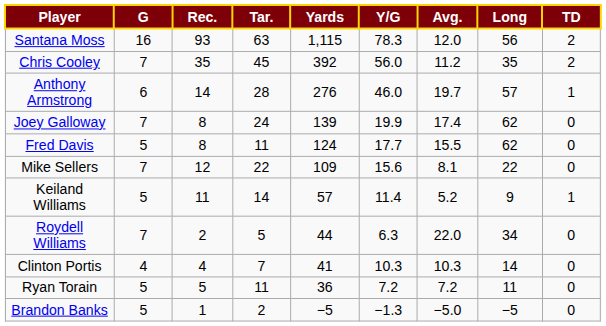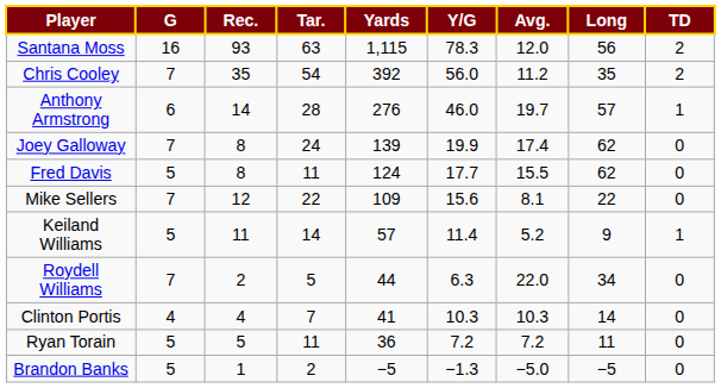 <table class="wikitable sortable" style="font-size:90%">
 <tr>
 <th style="background:#7d0008; color:white; border:2px solid gold; width:10%;">Player</th>
 <th style="background:#7d0008; color:white; border:2px solid gold; width:6%;">G</th>
 <th style="background:#7d0008; color:white; border:2px solid gold; width:6%;">Rec.</th>
 <th style="background:#7d0008; color:white; border:2px solid gold; width:6%;">Tar.</th>
 <th style="background:#7d0008; color:white; border:2px solid gold; width:6%;">Yards</th>
 <th style="background:#7d0008; color:white; border:2px solid gold; width:6%;">Y/G</th>
 <th style="background:#7d0008; color:white; border:2px solid gold; width:6%;">Avg.</th>
 <th style="background:#7d0008; color:white; border:2px solid gold; width:6%;">Long</th>
 <th style="background:#7d0008; color:white; border:2px solid gold; width:6%;">TD</th>
 </tr>
 <tr style="text-align:center;">
 <td><a href='#'>Santana Moss</a></td>
 <td>16</td>
 <td>93</td>
 <td>63</td>
 <td>1,115</td>
 <td>78.3</td>
 <td>12.0</td>
 <td>56</td>
 <td>2</td>
 </tr>
 <tr style="text-align:center;">
 <td><a href='#'>Chris Cooley</a></td>
 <td>7</td>
 <td>35</td>
-<td>45</td>
+<td>54</td>
 <td>392</td>
 <td>56.0</td>
 <td>11.2</td>
 <td>35</td>
 <td>2</td>
 </tr>
 <tr style="text-align:center;">
 <td><a href='#'>Anthony Armstrong</a></td>
 <td>6</td>
 <td>14</td>
 <td>28</td>
 <td>276</td>
 <td>46.0</td>
 <td>19.7</td>
 <td>57</td>
 <td>1</td>
 </tr>
 <tr style="text-align:center;">
 <td><a href='#'>Joey Galloway</a></td>
 <td>7</td>
 <td>8</td>
 <td>24</td>
 <td>139</td>
 <td>19.9</td>
 <td>17.4</td>
 <td>62</td>
 <td>0</td>
 </tr>
 <tr style="text-align:center;">
 <td><a href='#'>Fred Davis</a></td>
 <td>5</td>
 <td>8</td>
 <td>11</td>
 <td>124</td>
 <td>17.7</td>
 <td>15.5</td>
 <td>62</td>
 <td>0</td>
 </tr>
 <tr style="text-align:center;">
 <td>Mike Sellers</td>
 <td>7</td>
 <td>12</td>
 <td>22</td>
 <td>109</td>
 <td>15.6</td>
 <td>8.1</td>
 <td>22</td>
 <td>0</td>
 </tr>
 <tr style="text-align:center;">
 <td>Keiland Williams</td>
 <td>5</td>
 <td>11</td>
 <td>14</td>
 <td>57</td>
 <td>11.4</td>
 <td>5.2</td>
 <td>9</td>
 <td>1</td>
 </tr>
 <tr style="text-align:center;">
 <td><a href='#'>Roydell Williams</a></td>
 <td>7</td>
 <td>2</td>
 <td>5</td>
 <td>44</td>
 <td>6.3</td>
 <td>22.0</td>
 <td>34</td>
 <td>0</td>
 </tr>
 <tr style="text-align:center;">
 <td>Clinton Portis</td>
 <td>4</td>
 <td>4</td>
 <td>7</td>
 <td>41</td>
 <td>10.3</td>
 <td>10.3</td>
 <td>14</td>
 <td>0</td>
 </tr>
 <tr style="text-align:center;">
 <td>Ryan Torain</td>
 <td>5</td>
 <td>5</td>
 <td>11</td>
 <td>36</td>
 <td>7.2</td>
 <td>7.2</td>
 <td>11</td>
 <td>0</td>
 </tr>
 <tr style="text-align:center;">
 <td><a href='#'>Brandon Banks</a></td>
 <td>5</td>
 <td>1</td>
 <td>2</td>
 <td>−5</td>
 <td>−1.3</td>
 <td>−5.0</td>
 <td>−5</td>
 <td>0</td>
 </tr>
 </table>
